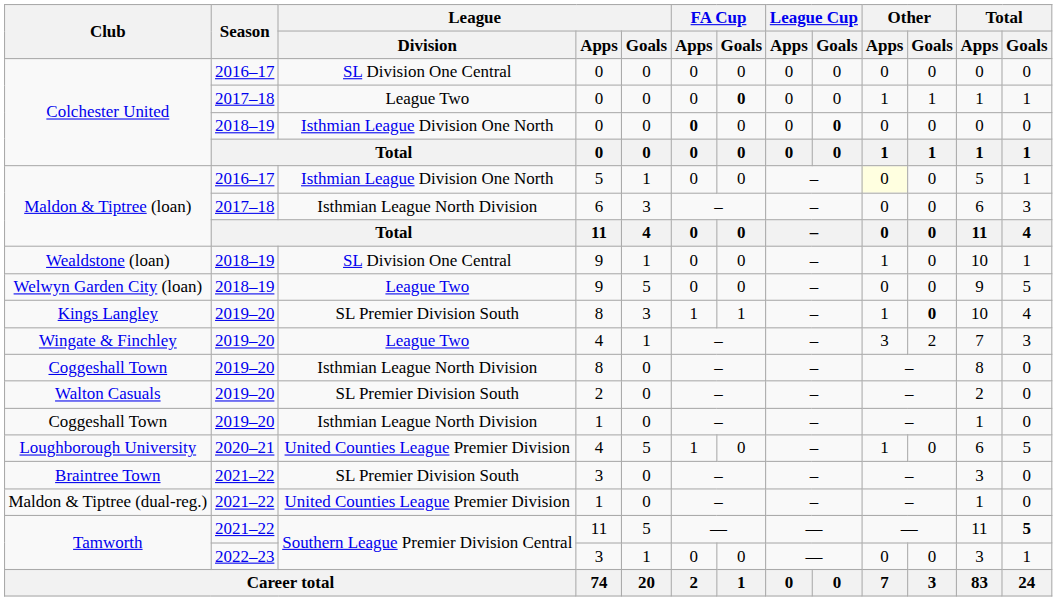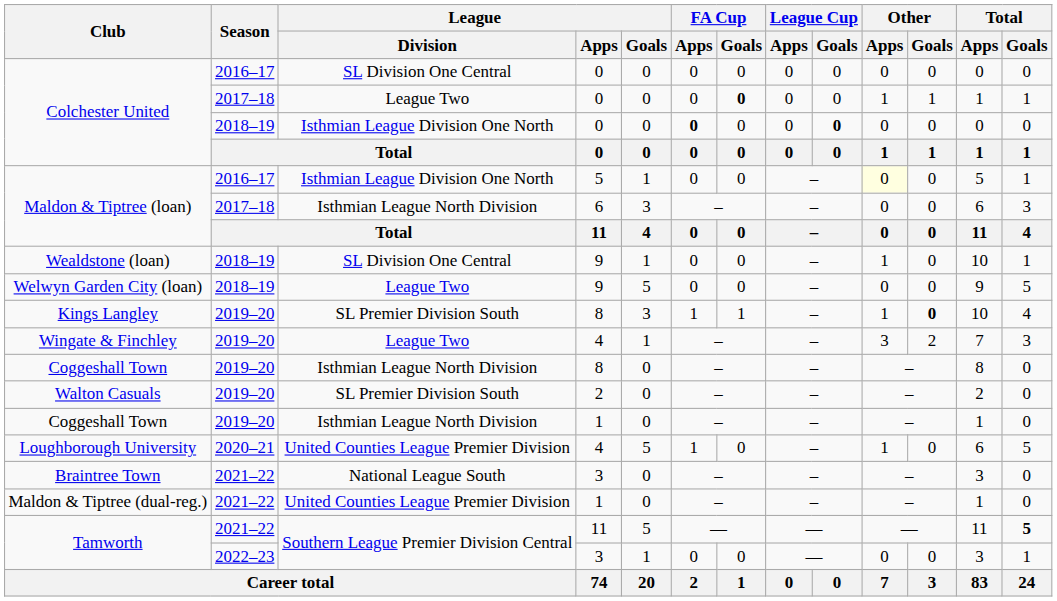 <table class=wikitable style="text-align: center;">
 <tr>
 <th rowspan=2>Club</th>
 <th rowspan=2>Season</th>
 <th colspan=3>League</th>
 <th colspan=2><a href='#'>FA Cup</a></th>
 <th colspan=2><a href='#'>League Cup</a></th>
 <th colspan=2>Other</th>
 <th colspan=2>Total</th>
 </tr>
 <tr>
 <th>Division</th>
 <th>Apps</th>
 <th>Goals</th>
 <th>Apps</th>
 <th>Goals</th>
 <th>Apps</th>
 <th>Goals</th>
 <th>Apps</th>
 <th>Goals</th>
 <th>Apps</th>
 <th>Goals</th>
 </tr>
 <tr>
 <td rowspan=4><a href='#'>Colchester United</a></td>
 <td><a href='#'>2016–17</a></td>
 <td><a href='#'>SL</a> Division One Central</td>
 <td>0</td>
 <td>0</td>
 <td>0</td>
 <td>0</td>
 <td>0</td>
 <td>0</td>
 <td>0</td>
 <td>0</td>
 <td>0</td>
 <td>0</td>
 </tr>
 <tr>
 <td><a href='#'>2017–18</a></td>
 <td>League Two</td>
 <td>0</td>
 <td>0</td>
 <td>0</td>
 <td><strong>0</strong></td>
 <td>0</td>
 <td>0</td>
 <td>1</td>
 <td>1</td>
 <td>1</td>
 <td>1</td>
 </tr>
 <tr>
 <td><a href='#'>2018–19</a></td>
 <td><a href='#'>Isthmian League</a> Division One North</td>
 <td>0</td>
 <td>0</td>
 <td><strong>0</strong></td>
 <td>0</td>
 <td>0</td>
 <td><strong>0</strong></td>
 <td>0</td>
 <td>0</td>
 <td>0</td>
 <td>0</td>
 </tr>
 <tr>
 <th colspan=2>Total</th>
 <th>0</th>
 <th>0</th>
 <th>0</th>
 <th>0</th>
 <th>0</th>
 <th>0</th>
 <th>1</th>
 <th>1</th>
 <th>1</th>
 <th>1</th>
 </tr>
 <tr>
 <td rowspan=3><a href='#'>Maldon & Tiptree</a> (loan)</td>
 <td><a href='#'>2016–17</a></td>
 <td><a href='#'>Isthmian League</a> Division One North</td>
 <td>5</td>
 <td>1</td>
 <td>0</td>
 <td>0</td>
 <td colspan=2>–</td>
 <td style="background: lightyellow;">0</td>
 <td>0</td>
 <td>5</td>
 <td>1</td>
 </tr>
 <tr>
 <td><a href='#'>2017–18</a></td>
 <td>Isthmian League North Division</td>
 <td>6</td>
 <td>3</td>
 <td colspan=2>–</td>
 <td colspan=2>–</td>
 <td>0</td>
 <td>0</td>
 <td>6</td>
 <td>3</td>
 </tr>
 <tr>
 <th colspan=2>Total</th>
 <th>11</th>
 <th>4</th>
 <th>0</th>
 <th>0</th>
 <th colspan=2>–</th>
 <th>0</th>
 <th>0</th>
 <th>11</th>
 <th>4</th>
 </tr>
 <tr>
 <td><a href='#'>Wealdstone</a> (loan)</td>
 <td><a href='#'>2018–19</a></td>
 <td><a href='#'>SL</a> Division One Central</td>
 <td>9</td>
 <td>1</td>
 <td>0</td>
 <td>0</td>
 <td colspan=2>–</td>
 <td>1</td>
 <td>0</td>
 <td>10</td>
 <td>1</td>
 </tr>
 <tr>
 <td><a href='#'>Welwyn Garden City</a> (loan)</td>
 <td><a href='#'>2018–19</a></td>
 <td><a href='#'>League Two</a></td>
 <td>9</td>
 <td>5</td>
 <td>0</td>
 <td>0</td>
 <td colspan=2>–</td>
 <td>0</td>
 <td>0</td>
 <td>9</td>
 <td>5</td>
 </tr>
 <tr>
 <td><a href='#'>Kings Langley</a></td>
 <td><a href='#'>2019–20</a></td>
 <td>SL Premier Division South</td>
 <td>8</td>
 <td>3</td>
 <td>1</td>
 <td>1</td>
 <td colspan=2>–</td>
 <td>1</td>
 <td><strong>0</strong></td>
 <td>10</td>
 <td>4</td>
 </tr>
 <tr>
 <td><a href='#'>Wingate & Finchley</a></td>
 <td><a href='#'>2019–20</a></td>
 <td><a href='#'>League Two</a></td>
 <td>4</td>
 <td>1</td>
 <td colspan=2>–</td>
 <td colspan=2>–</td>
 <td>3</td>
 <td>2</td>
 <td>7</td>
 <td>3</td>
 </tr>
 <tr>
 <td><a href='#'>Coggeshall Town</a></td>
 <td><a href='#'>2019–20</a></td>
 <td>Isthmian League North Division</td>
 <td>8</td>
 <td>0</td>
 <td colspan=2>–</td>
 <td colspan=2>–</td>
 <td colspan=2>–</td>
 <td>8</td>
 <td>0</td>
 </tr>
 <tr>
 <td><a href='#'>Walton Casuals</a></td>
 <td><a href='#'>2019–20</a></td>
 <td>SL Premier Division South</td>
 <td>2</td>
 <td>0</td>
 <td colspan=2>–</td>
 <td colspan=2>–</td>
 <td colspan=2>–</td>
 <td>2</td>
 <td>0</td>
 </tr>
 <tr>
 <td>Coggeshall Town</td>
 <td><a href='#'>2019–20</a></td>
 <td>Isthmian League North Division</td>
 <td>1</td>
 <td>0</td>
 <td colspan=2>–</td>
 <td colspan=2>–</td>
 <td colspan=2>–</td>
 <td>1</td>
 <td>0</td>
 </tr>
 <tr>
 <td><a href='#'>Loughborough University</a></td>
 <td><a href='#'>2020–21</a></td>
 <td><a href='#'>United Counties League</a> Premier Division</td>
 <td>4</td>
 <td>5</td>
 <td>1</td>
 <td>0</td>
 <td colspan=2>–</td>
 <td>1</td>
 <td>0</td>
 <td>6</td>
 <td>5</td>
 </tr>
 <tr>
 <td><a href='#'>Braintree Town</a></td>
 <td><a href='#'>2021–22</a></td>
-<td>SL Premier Division South</td>
+<td>National League South</td>
 <td>3</td>
 <td>0</td>
 <td colspan=2>–</td>
 <td colspan=2>–</td>
 <td colspan=2>–</td>
 <td>3</td>
 <td>0</td>
 </tr>
 <tr>
 <td>Maldon & Tiptree (dual-reg.)</td>
 <td><a href='#'>2021–22</a></td>
 <td><a href='#'>United Counties League</a> Premier Division</td>
 <td>1</td>
 <td>0</td>
 <td colspan=2>–</td>
 <td colspan=2>–</td>
 <td colspan=2>–</td>
 <td>1</td>
 <td>0</td>
 </tr>
 <tr>
 <td rowspan=2><a href='#'>Tamworth</a></td>
 <td><a href='#'>2021–22</a></td>
 <td rowspan=2><a href='#'>Southern League</a> Premier Division Central</td>
 <td>11</td>
 <td>5</td>
 <td colspan="2">—</td>
 <td colspan="2">—</td>
 <td colspan="2">—</td>
 <td>11</td>
 <td><strong>5</strong></td>
 </tr>
 <tr>
 <td><a href='#'>2022–23</a></td>
 <td>3</td>
 <td>1</td>
 <td>0</td>
 <td>0</td>
 <td colspan="2">—</td>
 <td>0</td>
 <td>0</td>
 <td>3</td>
 <td>1</td>
 </tr>
 <tr>
 <th colspan=3>Career total</th>
 <th>74</th>
 <th>20</th>
 <th>2</th>
 <th>1</th>
 <th>0</th>
 <th>0</th>
 <th>7</th>
 <th>3</th>
 <th>83</th>
 <th>24</th>
 </tr>
 </table>
